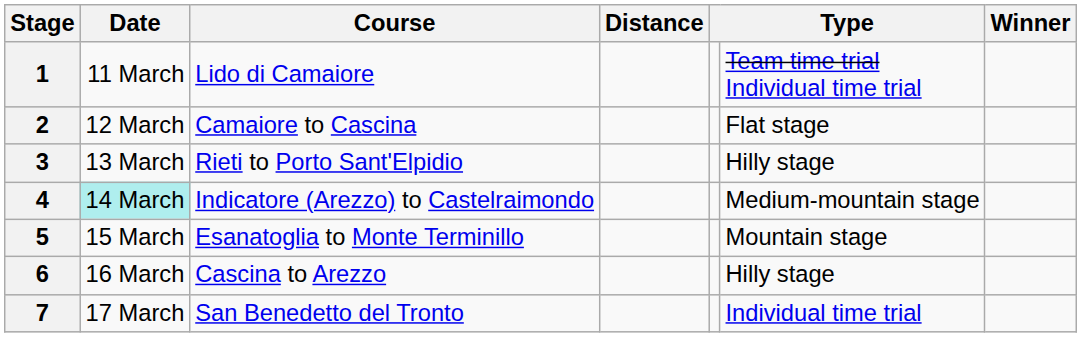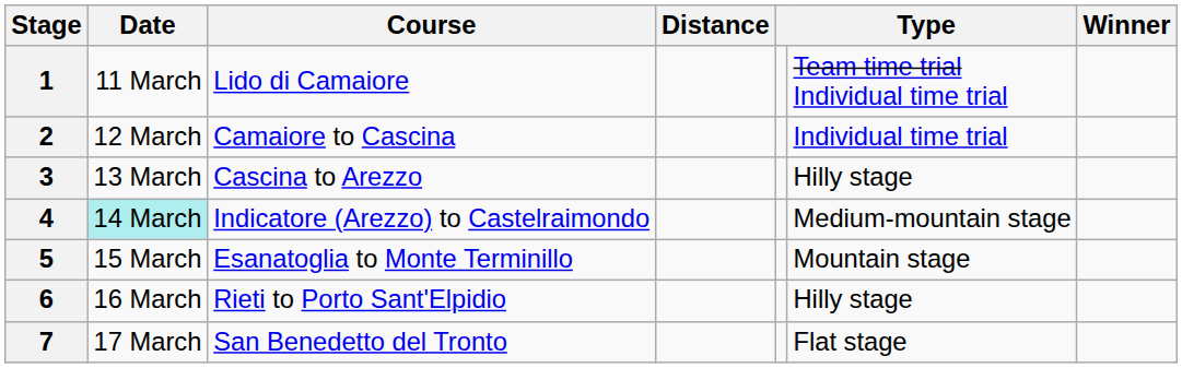 <table class="wikitable">
 <tr>
 <th>Stage</th>
 <th>Date</th>
 <th>Course</th>
 <th>Distance</th>
 <th colspan="2">Type</th>
 <th>Winner</th>
 </tr>
 <tr>
 <th>1</th>
 <td align=right>11 March</td>
 <td><a href='#'>Lido di Camaiore</a></td>
 <td><s></s><br></td>
 <td></td>
 <td><s><a href='#'>Team time trial</a></s><br><a href='#'>Individual time trial</a></td>
 <td></td>
 </tr>
 <tr>
 <th>2</th>
 <td align=right>12 March</td>
 <td><a href='#'>Camaiore</a> to <a href='#'>Cascina</a></td>
 <td></td>
 <td></td>
-<td>Flat stage</td>
+<td><a href='#'>Individual time trial</a></td>
 <td></td>
 </tr>
 <tr>
 <th>3</th>
 <td align=right>13 March</td>
-<td><a href='#'>Rieti</a> to <a href='#'>Porto Sant'Elpidio</a></td>
+<td><a href='#'>Cascina</a> to <a href='#'>Arezzo</a></td>
 <td></td>
 <td></td>
 <td>Hilly stage</td>
 <td></td>
 </tr>
 <tr>
 <th>4</th>
 <td align=right style="background: paleturquoise;">14 March</td>
 <td><a href='#'>Indicatore (Arezzo)</a> to <a href='#'>Castelraimondo</a></td>
 <td></td>
 <td></td>
 <td>Medium-mountain stage</td>
 <td></td>
 </tr>
 <tr>
 <th>5</th>
 <td align=right>15 March</td>
 <td><a href='#'>Esanatoglia</a> to <a href='#'>Monte Terminillo</a></td>
 <td></td>
 <td></td>
 <td>Mountain stage</td>
 <td></td>
 </tr>
 <tr>
 <th>6</th>
 <td align=right>16 March</td>
-<td><a href='#'>Cascina</a> to <a href='#'>Arezzo</a></td>
+<td><a href='#'>Rieti</a> to <a href='#'>Porto Sant'Elpidio</a></td>
 <td></td>
 <td></td>
 <td>Hilly stage</td>
 <td></td>
 </tr>
 <tr>
 <th>7</th>
 <td align=right>17 March</td>
 <td><a href='#'>San Benedetto del Tronto</a></td>
 <td></td>
 <td></td>
-<td><a href='#'>Individual time trial</a></td>
+<td>Flat stage</td>
 <td></td>
 </tr>
 </table>
